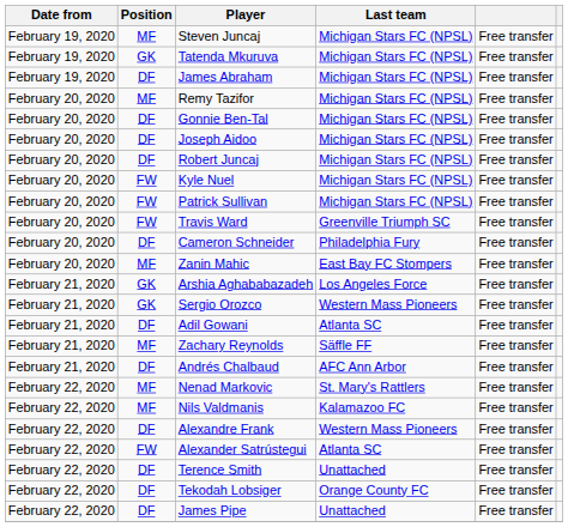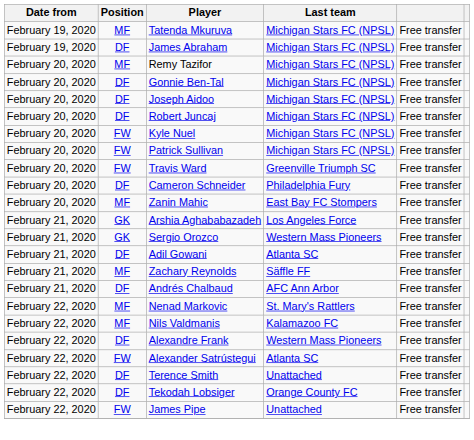 <table class="wikitable">
 <tr>
 <th>Date from</th>
 <th style="text-align:center;">Position</th>
 <th>Player</th>
 <th>Last team</th>
 <th></th>
 <th style="text-align:center;"></th>
 </tr>
 <tr>
 <td>February 19, 2020</td>
 <td style="text-align:center;"><a href='#'>MF</a></td>
-<td> Steven Juncaj</td>
-<td><a href='#'>Michigan Stars FC (NPSL)</a></td>
-<td>Free transfer</td>
-<td style="text-align:center;"></td>
-</tr>
-<tr>
-<td>February 19, 2020</td>
-<td style="text-align:center;"><a href='#'>GK</a></td>
 <td> <a href='#'>Tatenda Mkuruva</a></td>
 <td><a href='#'>Michigan Stars FC (NPSL)</a></td>
 <td>Free transfer</td>
 <td style="text-align:center;"></td>
 </tr>
 <tr>
 <td>February 19, 2020</td>
 <td style="text-align:center;"><a href='#'>DF</a></td>
 <td> <a href='#'>James Abraham</a></td>
 <td><a href='#'>Michigan Stars FC (NPSL)</a></td>
 <td>Free transfer</td>
 <td style="text-align:center;"></td>
 </tr>
 <tr>
 <td>February 20, 2020</td>
 <td style="text-align:center;"><a href='#'>MF</a></td>
 <td> Remy Tazifor</td>
 <td><a href='#'>Michigan Stars FC (NPSL)</a></td>
 <td>Free transfer</td>
 <td style="text-align:center;"></td>
 </tr>
 <tr>
 <td>February 20, 2020</td>
 <td style="text-align:center;"><a href='#'>DF</a></td>
 <td> <a href='#'>Gonnie Ben-Tal</a></td>
 <td><a href='#'>Michigan Stars FC (NPSL)</a></td>
 <td>Free transfer</td>
 <td style="text-align:center;"></td>
 </tr>
 <tr>
 <td>February 20, 2020</td>
 <td style="text-align:center;"><a href='#'>DF</a></td>
 <td> <a href='#'>Joseph Aidoo</a></td>
 <td><a href='#'>Michigan Stars FC (NPSL)</a></td>
 <td>Free transfer</td>
 <td style="text-align:center;"></td>
 </tr>
 <tr>
 <td>February 20, 2020</td>
 <td style="text-align:center;"><a href='#'>DF</a></td>
 <td> <a href='#'>Robert Juncaj</a></td>
 <td><a href='#'>Michigan Stars FC (NPSL)</a></td>
 <td>Free transfer</td>
 <td style="text-align:center;"></td>
 </tr>
 <tr>
 <td>February 20, 2020</td>
 <td style="text-align:center;"><a href='#'>FW</a></td>
 <td> <a href='#'>Kyle Nuel</a></td>
 <td><a href='#'>Michigan Stars FC (NPSL)</a></td>
 <td>Free transfer</td>
 <td style="text-align:center;"></td>
 </tr>
 <tr>
 <td>February 20, 2020</td>
 <td style="text-align:center;"><a href='#'>FW</a></td>
 <td> <a href='#'>Patrick Sullivan</a></td>
 <td><a href='#'>Michigan Stars FC (NPSL)</a></td>
 <td>Free transfer</td>
 <td style="text-align:center;"></td>
 </tr>
 <tr>
 <td>February 20, 2020</td>
 <td style="text-align:center;"><a href='#'>FW</a></td>
 <td> <a href='#'>Travis Ward</a></td>
 <td><a href='#'>Greenville Triumph SC</a></td>
 <td>Free transfer</td>
 <td style="text-align:center;"></td>
 </tr>
 <tr>
 <td>February 20, 2020</td>
 <td style="text-align:center;"><a href='#'>DF</a></td>
 <td> <a href='#'>Cameron Schneider</a></td>
 <td><a href='#'>Philadelphia Fury</a></td>
 <td>Free transfer</td>
 <td style="text-align:center;"></td>
 </tr>
 <tr>
 <td>February 20, 2020</td>
 <td style="text-align:center;"><a href='#'>MF</a></td>
 <td> <a href='#'>Zanin Mahic</a></td>
 <td><a href='#'>East Bay FC Stompers</a></td>
 <td>Free transfer</td>
 <td style="text-align:center;"></td>
 </tr>
 <tr>
 <td>February 21, 2020</td>
 <td style="text-align:center;"><a href='#'>GK</a></td>
 <td> <a href='#'>Arshia Aghababazadeh</a></td>
 <td><a href='#'>Los Angeles Force</a></td>
 <td>Free transfer</td>
 <td style="text-align:center;"></td>
 </tr>
 <tr>
 <td>February 21, 2020</td>
 <td style="text-align:center;"><a href='#'>GK</a></td>
 <td> <a href='#'>Sergio Orozco</a></td>
 <td><a href='#'>Western Mass Pioneers</a></td>
 <td>Free transfer</td>
 <td style="text-align:center;"></td>
 </tr>
 <tr>
 <td>February 21, 2020</td>
 <td style="text-align:center;"><a href='#'>DF</a></td>
 <td> <a href='#'>Adil Gowani</a></td>
 <td><a href='#'>Atlanta SC</a></td>
 <td>Free transfer</td>
 <td style="text-align:center;"></td>
 </tr>
 <tr>
 <td>February 21, 2020</td>
 <td style="text-align:center;"><a href='#'>MF</a></td>
 <td> <a href='#'>Zachary Reynolds</a></td>
 <td> <a href='#'>Säffle FF</a></td>
 <td>Free transfer</td>
 <td style="text-align:center;"></td>
 </tr>
 <tr>
 <td>February 21, 2020</td>
 <td style="text-align:center;"><a href='#'>DF</a></td>
 <td> <a href='#'>Andrés Chalbaud</a></td>
 <td><a href='#'>AFC Ann Arbor</a></td>
 <td>Free transfer</td>
 <td style="text-align:center;"></td>
 </tr>
 <tr>
 <td>February 22, 2020</td>
 <td style="text-align:center;"><a href='#'>MF</a></td>
 <td> <a href='#'>Nenad Markovic</a></td>
 <td><a href='#'>St. Mary's Rattlers</a></td>
 <td>Free transfer</td>
 <td style="text-align:center;"></td>
 </tr>
 <tr>
 <td>February 22, 2020</td>
 <td style="text-align:center;"><a href='#'>MF</a></td>
 <td> <a href='#'>Nils Valdmanis</a></td>
 <td><a href='#'>Kalamazoo FC</a></td>
 <td>Free transfer</td>
 <td style="text-align:center;"></td>
 </tr>
 <tr>
 <td>February 22, 2020</td>
 <td style="text-align:center;"><a href='#'>DF</a></td>
 <td> <a href='#'>Alexandre Frank</a></td>
 <td><a href='#'>Western Mass Pioneers</a></td>
 <td>Free transfer</td>
 <td style="text-align:center;"></td>
 </tr>
 <tr>
 <td>February 22, 2020</td>
 <td style="text-align:center;"><a href='#'>FW</a></td>
 <td> <a href='#'>Alexander Satrústegui</a></td>
 <td><a href='#'>Atlanta SC</a></td>
 <td>Free transfer</td>
 <td style="text-align:center;"></td>
 </tr>
 <tr>
 <td>February 22, 2020</td>
 <td style="text-align:center;"><a href='#'>DF</a></td>
 <td> <a href='#'>Terence Smith</a></td>
 <td><a href='#'>Unattached</a></td>
 <td>Free transfer</td>
 <td style="text-align:center;"></td>
 </tr>
 <tr>
 <td>February 22, 2020</td>
 <td style="text-align:center;"><a href='#'>DF</a></td>
 <td> <a href='#'>Tekodah Lobsiger</a></td>
 <td><a href='#'>Orange County FC</a></td>
 <td>Free transfer</td>
 <td style="text-align:center;"></td>
 </tr>
 <tr>
 <td>February 22, 2020</td>
-<td style="text-align:center;"><a href='#'>DF</a></td>
+<td style="text-align:center;"><a href='#'>FW</a></td>
 <td> <a href='#'>James Pipe</a></td>
 <td><a href='#'>Unattached</a></td>
 <td>Free transfer</td>
 <td style="text-align:center;"></td>
 </tr>
 <tr>
 </tr>
 </table>
